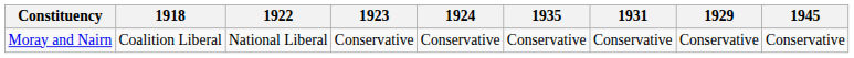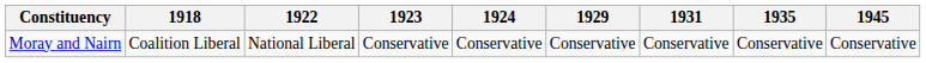 <table class="wikitable sortable">
 <tr>
 <th>Constituency</th>
 <th>1918</th>
 <th>1922</th>
 <th>1923</th>
 <th>1924</th>
+<th>1929</th>
+<th>1931</th>
 <th>1935</th>
-<th>1931</th>
-<th>1929</th>
 <th>1945</th>
 </tr>
 <tr>
 <td><a href='#'>Moray and Nairn</a></td>
 <td bgcolor=>Coalition Liberal</td>
 <td bgcolor=>National Liberal</td>
 <td bgcolor=>Conservative</td>
 <td bgcolor=>Conservative</td>
 <td bgcolor=>Conservative</td>
 <td bgcolor=>Conservative</td>
 <td bgcolor=>Conservative</td>
 <td bgcolor=>Conservative</td>
 </tr>
 </table>
